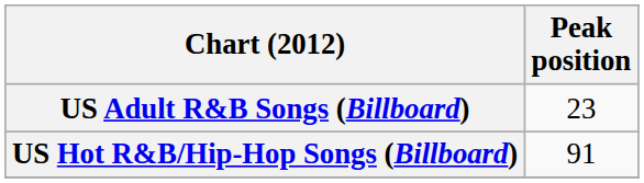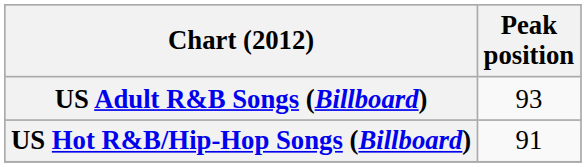 <table class="wikitable sortable plainrowheaders">
 <tr>
 <th scope="col">Chart (2012)</th>
 <th scope="col">Peak<br>position</th>
 </tr>
 <tr>
 <th scope="row">US <a href='#'>Adult R&B Songs</a> (<em><a href='#'>Billboard</a></em>)</th>
-<td align="center">23</td>
+<td align="center">93</td>
 </tr>
 <tr>
 <th scope="row">US <a href='#'>Hot R&B/Hip-Hop Songs</a> (<em><a href='#'>Billboard</a></em>)</th>
 <td align="center">91</td>
 </tr>
 <tr>
 </tr>
 </table>
